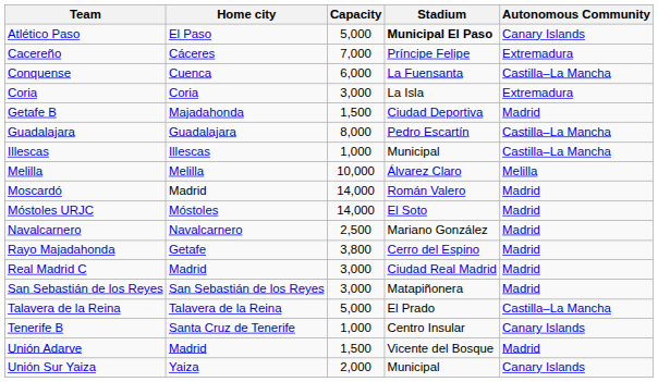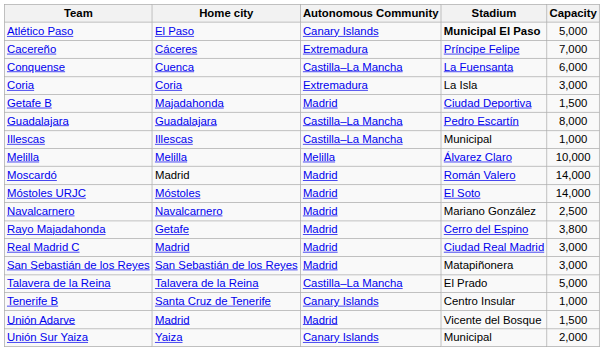 <table class="wikitable sortable">
 <tr>
 <th>Team</th>
 <th>Home city</th>
+<th>Autonomous Community</th>
+<th>Stadium</th>
 <th>Capacity</th>
-<th>Stadium</th>
-<th>Autonomous Community</th>
 </tr>
 <tr>
 <td><a href='#'>Atlético Paso</a></td>
 <td><a href='#'>El Paso</a></td>
+<td><a href='#'>Canary Islands</a></td>
+<td><strong>Municipal El Paso</strong></td>
 <td align=center>5,000</td>
-<td><strong>Municipal El Paso</strong></td>
-<td><a href='#'>Canary Islands</a></td>
 </tr>
 <tr>
 <td><a href='#'>Cacereño</a></td>
 <td><a href='#'>Cáceres</a></td>
+<td><a href='#'>Extremadura</a></td>
+<td><a href='#'>Príncipe Felipe</a></td>
 <td align=center>7,000</td>
-<td><a href='#'>Príncipe Felipe</a></td>
-<td><a href='#'>Extremadura</a></td>
 </tr>
 <tr>
 <td><a href='#'>Conquense</a></td>
 <td><a href='#'>Cuenca</a></td>
+<td><a href='#'>Castilla–La Mancha</a></td>
+<td><a href='#'>La Fuensanta</a></td>
 <td align=center>6,000</td>
-<td><a href='#'>La Fuensanta</a></td>
-<td><a href='#'>Castilla–La Mancha</a></td>
 </tr>
 <tr>
 <td><a href='#'>Coria</a></td>
 <td><a href='#'>Coria</a></td>
+<td><a href='#'>Extremadura</a></td>
+<td>La Isla</td>
 <td align=center>3,000</td>
-<td>La Isla</td>
-<td><a href='#'>Extremadura</a></td>
 </tr>
 <tr>
 <td><a href='#'>Getafe B</a></td>
 <td><a href='#'>Majadahonda</a></td>
+<td><a href='#'>Madrid</a></td>
+<td><a href='#'>Ciudad Deportiva</a></td>
 <td align=center>1,500</td>
-<td><a href='#'>Ciudad Deportiva</a></td>
-<td><a href='#'>Madrid</a></td>
 </tr>
 <tr>
 <td><a href='#'>Guadalajara</a></td>
 <td><a href='#'>Guadalajara</a></td>
+<td><a href='#'>Castilla–La Mancha</a></td>
+<td><a href='#'>Pedro Escartín</a></td>
 <td align=center>8,000</td>
-<td><a href='#'>Pedro Escartín</a></td>
-<td><a href='#'>Castilla–La Mancha</a></td>
 </tr>
 <tr>
 <td><a href='#'>Illescas</a></td>
 <td><a href='#'>Illescas</a></td>
+<td><a href='#'>Castilla–La Mancha</a></td>
+<td>Municipal</td>
 <td align=center>1,000</td>
-<td>Municipal</td>
-<td><a href='#'>Castilla–La Mancha</a></td>
 </tr>
 <tr>
 <td><a href='#'>Melilla</a></td>
 <td><a href='#'>Melilla</a></td>
+<td><a href='#'>Melilla</a></td>
+<td><a href='#'>Álvarez Claro</a></td>
 <td align=center>10,000</td>
-<td><a href='#'>Álvarez Claro</a></td>
-<td><a href='#'>Melilla</a></td>
 </tr>
 <tr>
 <td><a href='#'>Moscardó</a></td>
 <td>Madrid</td>
+<td><a href='#'>Madrid</a></td>
+<td><a href='#'>Román Valero</a></td>
 <td align=center>14,000</td>
-<td><a href='#'>Román Valero</a></td>
-<td><a href='#'>Madrid</a></td>
 </tr>
 <tr>
 <td><a href='#'>Móstoles URJC</a></td>
 <td><a href='#'>Móstoles</a></td>
+<td><a href='#'>Madrid</a></td>
+<td><a href='#'>El Soto</a></td>
 <td align=center>14,000</td>
-<td><a href='#'>El Soto</a></td>
-<td><a href='#'>Madrid</a></td>
 </tr>
 <tr>
 <td><a href='#'>Navalcarnero</a></td>
 <td><a href='#'>Navalcarnero</a></td>
+<td><a href='#'>Madrid</a></td>
+<td>Mariano González</td>
 <td align=center>2,500</td>
-<td>Mariano González</td>
-<td><a href='#'>Madrid</a></td>
 </tr>
 <tr>
 <td><a href='#'>Rayo Majadahonda</a></td>
 <td><a href='#'>Getafe</a></td>
+<td><a href='#'>Madrid</a></td>
+<td><a href='#'>Cerro del Espino</a></td>
 <td align=center>3,800</td>
-<td><a href='#'>Cerro del Espino</a></td>
-<td><a href='#'>Madrid</a></td>
 </tr>
 <tr>
 <td><a href='#'>Real Madrid C</a></td>
 <td><a href='#'>Madrid</a></td>
+<td><a href='#'>Madrid</a></td>
+<td><a href='#'>Ciudad Real Madrid</a></td>
 <td align=center>3,000</td>
-<td><a href='#'>Ciudad Real Madrid</a></td>
-<td><a href='#'>Madrid</a></td>
 </tr>
 <tr>
 <td><a href='#'>San Sebastián de los Reyes</a></td>
 <td><a href='#'>San Sebastián de los Reyes</a></td>
+<td><a href='#'>Madrid</a></td>
+<td>Matapiñonera</td>
 <td align=center>3,000</td>
-<td>Matapiñonera</td>
-<td><a href='#'>Madrid</a></td>
 </tr>
 <tr>
 <td><a href='#'>Talavera de la Reina</a></td>
 <td><a href='#'>Talavera de la Reina</a></td>
+<td><a href='#'>Castilla–La Mancha</a></td>
+<td>El Prado</td>
 <td align="center">5,000</td>
-<td>El Prado</td>
-<td><a href='#'>Castilla–La Mancha</a></td>
 </tr>
 <tr>
 <td><a href='#'>Tenerife B</a></td>
 <td><a href='#'>Santa Cruz de Tenerife</a></td>
+<td><a href='#'>Canary Islands</a></td>
+<td>Centro Insular</td>
 <td align=center>1,000</td>
-<td>Centro Insular</td>
-<td><a href='#'>Canary Islands</a></td>
 </tr>
 <tr>
 <td><a href='#'>Unión Adarve</a></td>
 <td><a href='#'>Madrid</a></td>
+<td><a href='#'>Madrid</a></td>
+<td>Vicente del Bosque</td>
 <td align=center>1,500</td>
-<td>Vicente del Bosque</td>
-<td><a href='#'>Madrid</a></td>
 </tr>
 <tr>
 <td><a href='#'>Unión Sur Yaiza</a></td>
 <td><a href='#'>Yaiza</a></td>
+<td><a href='#'>Canary Islands</a></td>
+<td>Municipal</td>
 <td align=center>2,000</td>
-<td>Municipal</td>
-<td><a href='#'>Canary Islands</a></td>
 </tr>
 </table>
